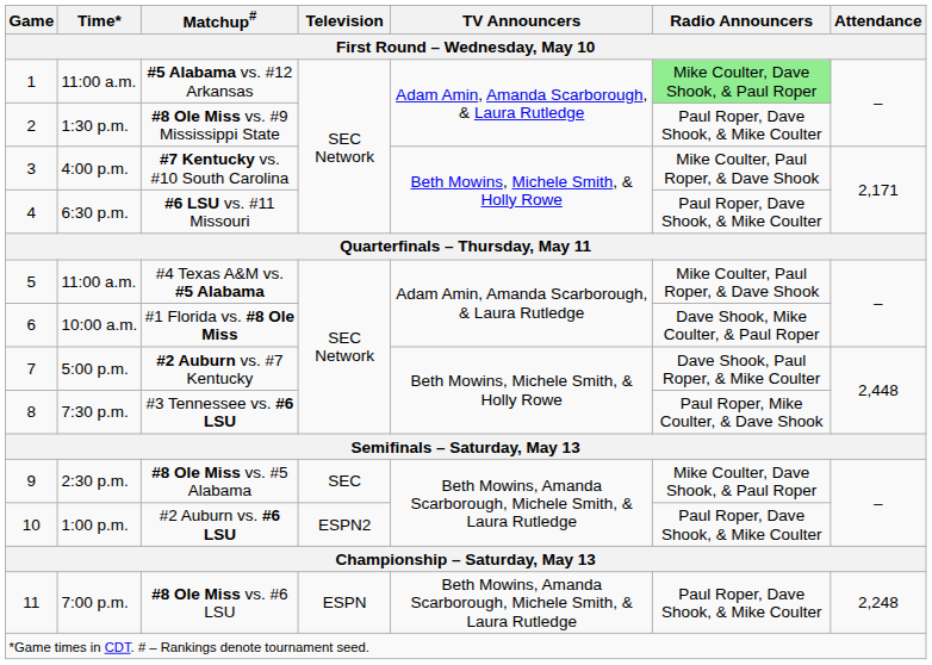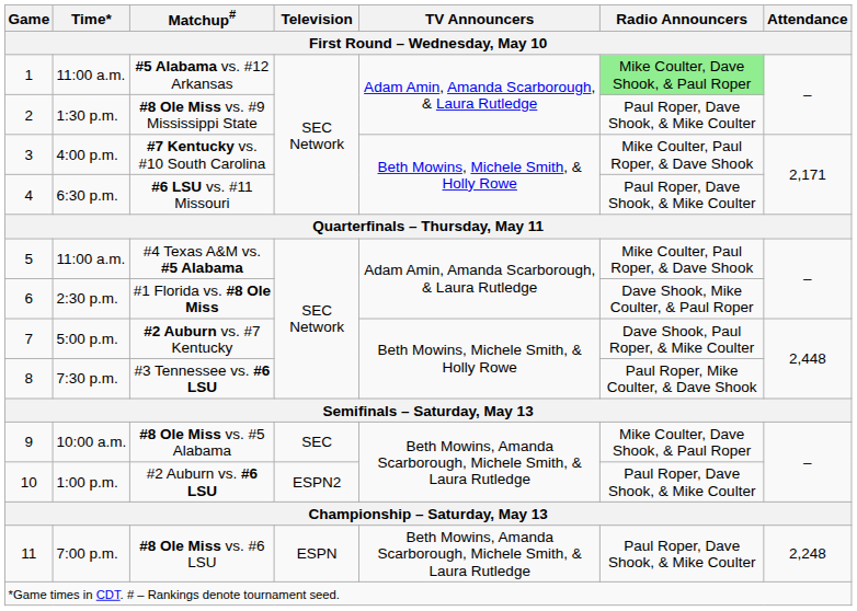 <table class="wikitable" style="font-size: 95%">
 <tr align="center">
 <th>Game</th>
 <th>Time*</th>
 <th>Matchup<sup>#</sup></th>
 <th>Television</th>
 <th>TV Announcers</th>
 <th>Radio Announcers</th>
 <th>Attendance</th>
 </tr>
 <tr>
 <th colspan=7>First Round – Wednesday, May 10</th>
 </tr>
 <tr>
 <td style="text-align:center;">1</td>
 <td>11:00 a.m.</td>
 <td style="text-align:center;"><strong>#5 Alabama</strong> vs. #12 Arkansas</td>
 <td rowspan=4 style="text-align:center;">SEC Network</td>
 <td rowspan=2 style="text-align:center;"><a href='#'>Adam Amin</a>, <a href='#'>Amanda Scarborough</a>, & <a href='#'>Laura Rutledge</a></td>
 <td style="background: lightgreen; text-align:center;">Mike Coulter, Dave Shook, & Paul Roper</td>
 <td rowspan=2 style="text-align:center;">–</td>
 </tr>
 <tr>
 <td style="text-align:center;">2</td>
 <td>1:30 p.m.</td>
 <td style="text-align:center;"><strong>#8 Ole Miss</strong> vs. #9 Mississippi State</td>
 <td style="text-align:center;">Paul Roper, Dave Shook, & Mike Coulter</td>
 </tr>
 <tr>
 <td style="text-align:center;">3</td>
 <td>4:00 p.m.</td>
 <td style="text-align:center;"><strong>#7 Kentucky</strong> vs. #10 South Carolina</td>
 <td rowspan=2 style="text-align:center;"><a href='#'>Beth Mowins</a>, <a href='#'>Michele Smith</a>, & <a href='#'>Holly Rowe</a></td>
 <td style="text-align:center;">Mike Coulter, Paul Roper, & Dave Shook</td>
 <td rowspan=2 style="text-align:center;">2,171</td>
 </tr>
 <tr>
 <td style="text-align:center;">4</td>
 <td>6:30 p.m.</td>
 <td style="text-align:center;"><strong>#6 LSU</strong> vs. #11 Missouri</td>
 <td style="text-align:center;">Paul Roper, Dave Shook, & Mike Coulter</td>
 </tr>
 <tr>
 <th colspan=7>Quarterfinals – Thursday, May 11</th>
 </tr>
 <tr>
 <td style="text-align:center;">5</td>
 <td>11:00 a.m.</td>
 <td style="text-align:center;">#4 Texas A&M vs. <strong>#5 Alabama</strong></td>
 <td rowspan=4 style="text-align:center;">SEC Network</td>
 <td rowspan=2 style="text-align:center;">Adam Amin, Amanda Scarborough, & Laura Rutledge</td>
 <td style="text-align:center;">Mike Coulter, Paul Roper, & Dave Shook</td>
 <td rowspan=2 style="text-align:center;">–</td>
 </tr>
 <tr>
 <td style="text-align:center;">6</td>
-<td>10:00 a.m.</td>
+<td>2:30 p.m.</td>
 <td style="text-align:center;">#1 Florida vs. <strong>#8 Ole Miss</strong></td>
 <td style="text-align:center;">Dave Shook, Mike Coulter, & Paul Roper</td>
 </tr>
 <tr>
 <td style="text-align:center;">7</td>
 <td>5:00 p.m.</td>
 <td style="text-align:center;"><strong>#2 Auburn</strong> vs. #7 Kentucky</td>
 <td rowspan=2 style="text-align:center;">Beth Mowins, Michele Smith, & Holly Rowe</td>
 <td style="text-align:center;">Dave Shook, Paul Roper, & Mike Coulter</td>
 <td rowspan=2 style="text-align:center;">2,448</td>
 </tr>
 <tr>
 <td style="text-align:center;">8</td>
 <td>7:30 p.m.</td>
 <td style="text-align:center;">#3 Tennessee vs. <strong>#6 LSU</strong></td>
 <td style="text-align:center;">Paul Roper, Mike Coulter, & Dave Shook</td>
 </tr>
 <tr>
 <th colspan=7>Semifinals – Saturday, May 13</th>
 </tr>
 <tr>
 <td style="text-align:center;">9</td>
-<td>2:30 p.m.</td>
+<td>10:00 a.m.</td>
 <td style="text-align:center;"><strong>#8 Ole Miss</strong> vs. #5 Alabama</td>
 <td style="text-align:center;">SEC</td>
 <td rowspan=2 style="text-align:center;">Beth Mowins, Amanda Scarborough, Michele Smith, & Laura Rutledge</td>
 <td style="text-align:center;">Mike Coulter, Dave Shook, & Paul Roper</td>
 <td rowspan=2 style="text-align:center;">–</td>
 </tr>
 <tr>
 <td style="text-align:center;">10</td>
 <td>1:00 p.m.</td>
 <td style="text-align:center;">#2 Auburn vs. <strong>#6 LSU</strong></td>
 <td style="text-align:center;">ESPN2</td>
 <td style="text-align:center;">Paul Roper, Dave Shook, & Mike Coulter</td>
 </tr>
 <tr>
 <th colspan=7>Championship – Saturday, May 13</th>
 </tr>
 <tr>
 <td style="text-align:center;">11</td>
 <td>7:00 p.m.</td>
 <td style="text-align:center;"><strong>#8 Ole Miss</strong> vs. #6 LSU</td>
 <td style="text-align:center;">ESPN</td>
 <td style="text-align:center;">Beth Mowins, Amanda Scarborough, Michele Smith, & Laura Rutledge</td>
 <td style="text-align:center;">Paul Roper, Dave Shook, & Mike Coulter</td>
 <td style="text-align:center;">2,248</td>
 </tr>
 <tr>
 <td colspan=7><small>*Game times in <a href='#'>CDT</a>. # – Rankings denote tournament seed.</small></td>
 </tr>
 </table>
